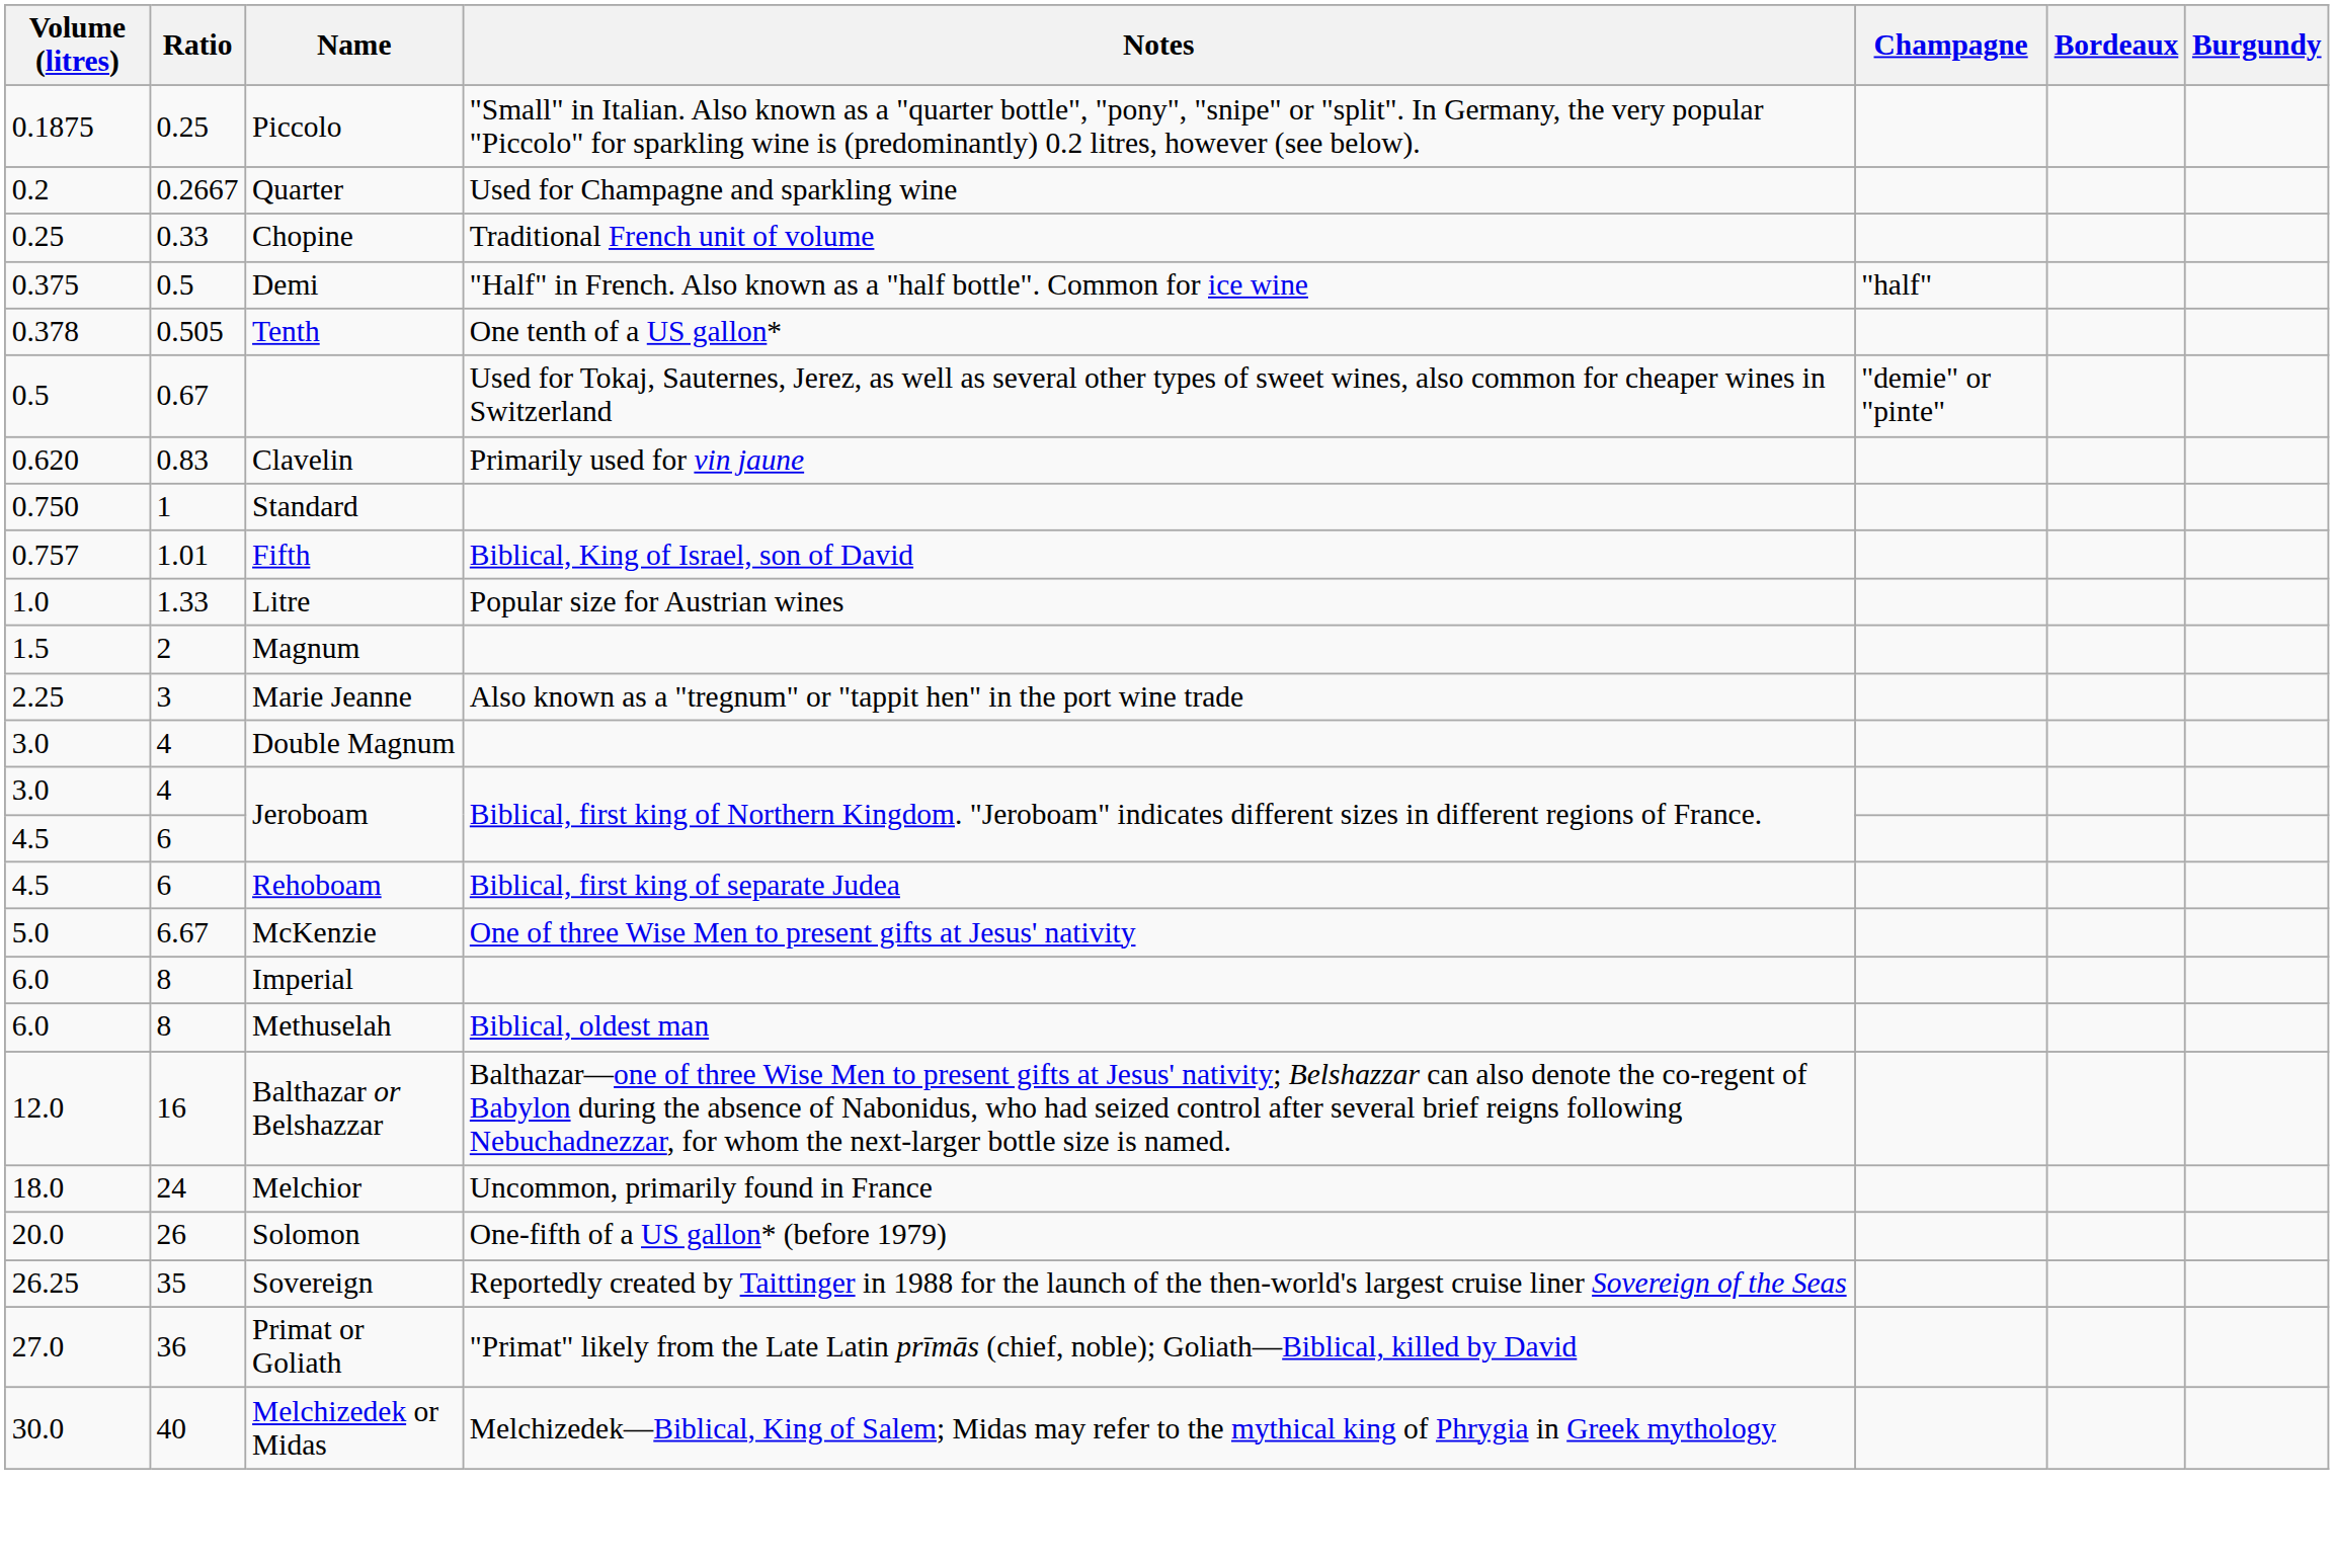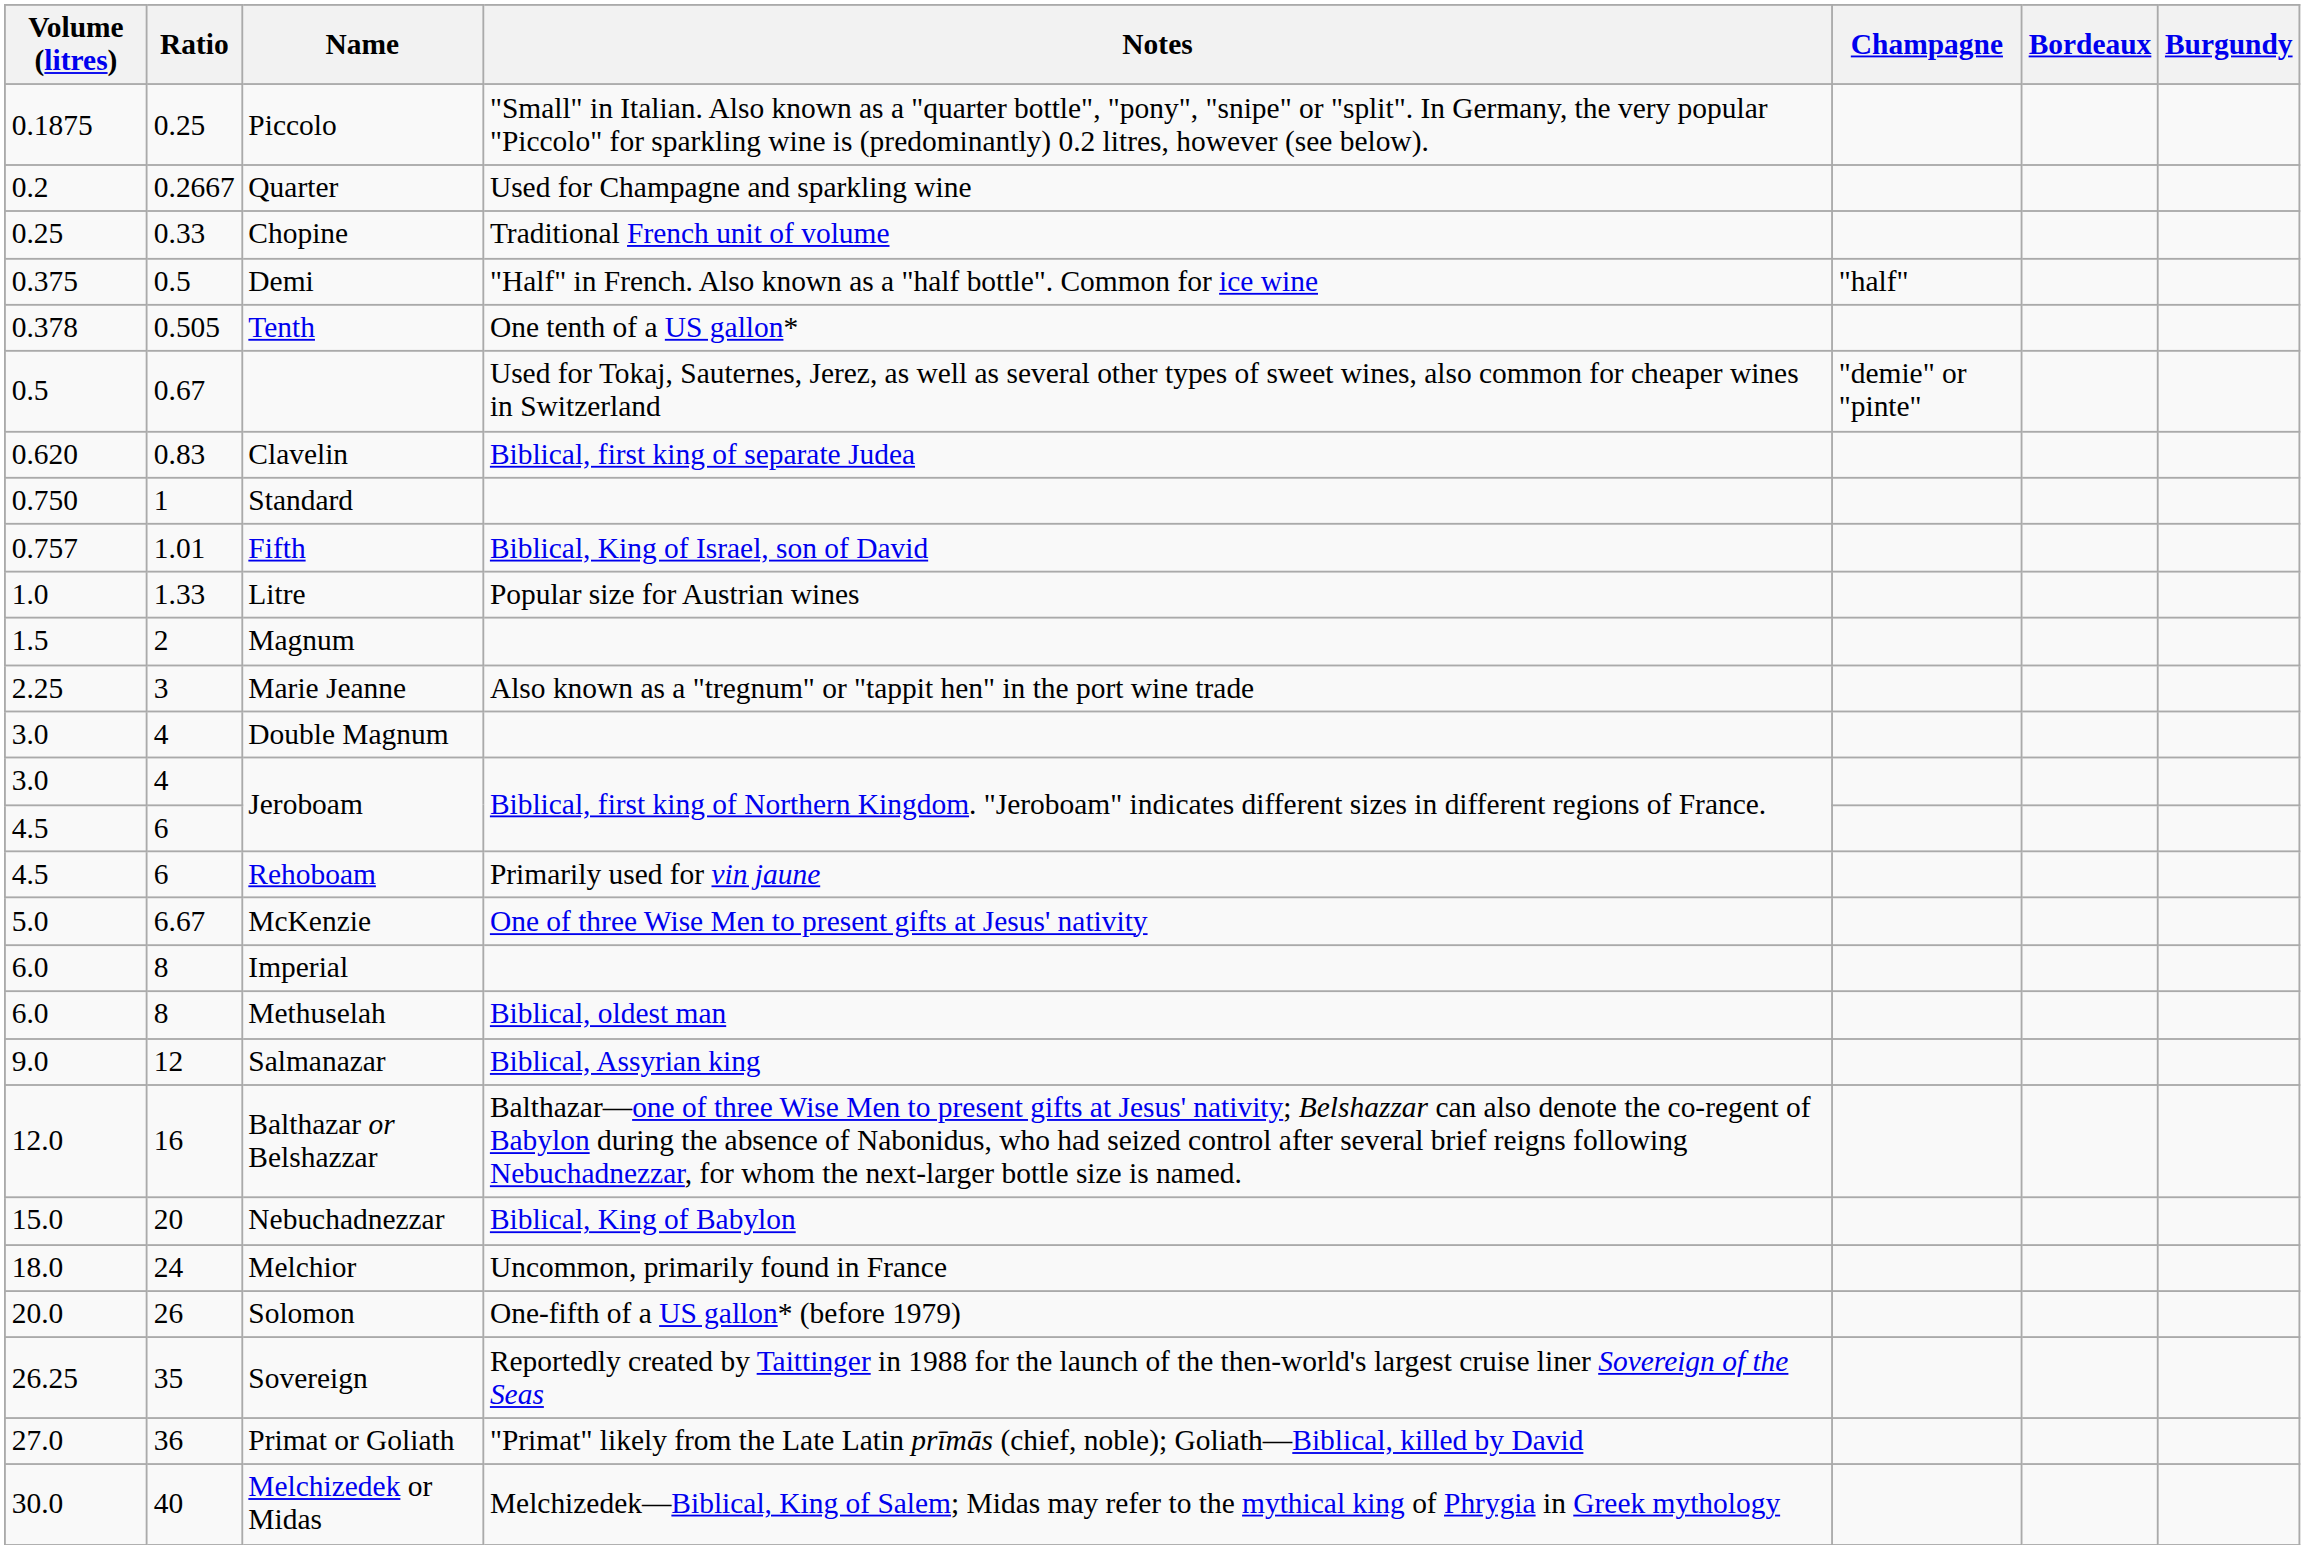 <table class="wikitable">
 <tr>
 <th>Volume (<a href='#'>litres</a>)</th>
 <th>Ratio</th>
 <th>Name</th>
 <th>Notes</th>
 <th><a href='#'>Champagne</a></th>
 <th><a href='#'>Bordeaux</a></th>
 <th><a href='#'>Burgundy</a></th>
 </tr>
 <tr>
 <td>0.1875</td>
 <td>0.25</td>
 <td>Piccolo</td>
 <td>"Small" in Italian. Also known as a "quarter bottle", "pony", "snipe" or "split". In Germany, the very popular "Piccolo" for sparkling wine is (predominantly) 0.2 litres, however (see below).</td>
 <td></td>
 <td></td>
 <td></td>
 </tr>
 <tr>
 <td>0.2</td>
 <td>0.2667</td>
 <td>Quarter</td>
 <td>Used for Champagne and sparkling wine</td>
 <td></td>
 <td></td>
 <td></td>
 </tr>
 <tr>
 <td>0.25</td>
 <td>0.33</td>
 <td>Chopine</td>
 <td>Traditional <a href='#'>French unit of volume</a></td>
 <td></td>
 <td></td>
 <td></td>
 </tr>
 <tr>
 <td>0.375</td>
 <td>0.5</td>
 <td>Demi</td>
 <td>"Half" in French. Also known as a "half bottle". Common for <a href='#'>ice wine</a></td>
 <td> "half"</td>
 <td></td>
 <td></td>
 </tr>
 <tr>
 <td>0.378</td>
 <td>0.505</td>
 <td><a href='#'>Tenth</a></td>
 <td>One tenth of a <a href='#'>US gallon</a>*</td>
 <td></td>
 <td></td>
 <td></td>
 </tr>
 <tr>
 <td>0.5</td>
 <td>0.67</td>
 <td></td>
 <td>Used for Tokaj, Sauternes, Jerez, as well as several other types of sweet wines, also common for cheaper wines in Switzerland</td>
 <td> "demie" or "pinte"</td>
 <td></td>
 <td></td>
 </tr>
 <tr>
 <td>0.620</td>
 <td>0.83</td>
 <td>Clavelin</td>
-<td>Primarily used for <em><a href='#'>vin jaune</a></em></td>
+<td><a href='#'>Biblical, first king of separate Judea</a></td>
 <td></td>
 <td></td>
 <td></td>
 </tr>
 <tr>
 <td>0.750</td>
 <td>1</td>
 <td>Standard</td>
 <td></td>
 <td></td>
 <td></td>
 <td></td>
 </tr>
 <tr>
 <td>0.757</td>
 <td>1.01</td>
 <td><a href='#'>Fifth</a></td>
 <td><a href='#'>Biblical, King of Israel, son of David</a></td>
 <td></td>
 <td></td>
 <td></td>
 </tr>
 <tr>
 <td>1.0</td>
 <td>1.33</td>
 <td>Litre</td>
 <td>Popular size for Austrian wines</td>
 <td></td>
 <td></td>
 <td></td>
 </tr>
 <tr>
 <td>1.5</td>
 <td>2</td>
 <td>Magnum</td>
 <td></td>
 <td></td>
 <td></td>
 <td></td>
 </tr>
 <tr>
 <td>2.25</td>
 <td>3</td>
 <td>Marie Jeanne</td>
 <td>Also known as a "tregnum" or "tappit hen" in the port wine trade</td>
 <td></td>
 <td></td>
 <td></td>
 </tr>
 <tr>
 <td>3.0</td>
 <td>4</td>
 <td>Double Magnum</td>
 <td></td>
 <td></td>
 <td></td>
 <td></td>
 </tr>
 <tr>
 <td>3.0</td>
 <td>4</td>
 <td rowspan="2">Jeroboam</td>
 <td rowspan="2"><a href='#'>Biblical, first king of Northern Kingdom</a>. "Jeroboam" indicates different sizes in different regions of France.</td>
 <td></td>
 <td></td>
 <td></td>
 </tr>
 <tr>
 <td>4.5</td>
 <td>6</td>
 <td></td>
 <td></td>
 <td></td>
 </tr>
 <tr>
 <td>4.5</td>
 <td>6</td>
 <td><a href='#'>Rehoboam</a></td>
-<td><a href='#'>Biblical, first king of separate Judea</a></td>
+<td>Primarily used for <em><a href='#'>vin jaune</a></em></td>
 <td></td>
 <td></td>
 <td></td>
 </tr>
 <tr>
 <td>5.0</td>
 <td>6.67</td>
 <td>McKenzie</td>
 <td><a href='#'>One of three Wise Men to present gifts at Jesus' nativity</a></td>
 <td></td>
 <td></td>
 <td></td>
 </tr>
 <tr>
 <td>6.0</td>
 <td>8</td>
 <td>Imperial</td>
 <td></td>
 <td></td>
 <td></td>
 <td></td>
 </tr>
 <tr>
 <td>6.0</td>
 <td>8</td>
 <td>Methuselah</td>
 <td><a href='#'>Biblical, oldest man</a></td>
 <td></td>
 <td></td>
 <td></td>
 </tr>
 <tr>
+<td>9.0</td>
+<td>12</td>
+<td>Salmanazar</td>
+<td><a href='#'>Biblical, Assyrian king</a></td>
+<td></td>
+<td></td>
+<td></td>
+</tr>
+<tr>
 <td>12.0</td>
 <td>16</td>
 <td>Balthazar <em>or</em> Belshazzar</td>
 <td>Balthazar—<a href='#'>one of three Wise Men to present gifts at Jesus' nativity</a>; <em>Belshazzar</em> can also denote the co-regent of <a href='#'>Babylon</a> during the absence of Nabonidus, who had seized control after several brief reigns following <a href='#'>Nebuchadnezzar</a>, for whom the next-larger bottle size is named.</td>
+<td></td>
+<td></td>
+<td></td>
+</tr>
+<tr>
+<td>15.0</td>
+<td>20</td>
+<td>Nebuchadnezzar</td>
+<td><a href='#'>Biblical, King of Babylon</a></td>
 <td></td>
 <td></td>
 <td></td>
 </tr>
 <tr>
 <td>18.0</td>
 <td>24</td>
 <td>Melchior</td>
 <td>Uncommon, primarily found in France</td>
 <td></td>
 <td></td>
 <td></td>
 </tr>
 <tr>
 <td>20.0</td>
 <td>26</td>
 <td>Solomon</td>
 <td>One-fifth of a <a href='#'>US gallon</a>* (before 1979)</td>
 <td></td>
 <td></td>
 <td></td>
 </tr>
 <tr>
 <td>26.25</td>
 <td>35</td>
 <td>Sovereign</td>
 <td>Reportedly created by <a href='#'>Taittinger</a> in 1988 for the launch of the then-world's largest cruise liner <em><a href='#'>Sovereign of the Seas</a></em></td>
 <td></td>
 <td></td>
 <td></td>
 </tr>
 <tr>
 <td>27.0</td>
 <td>36</td>
 <td>Primat or Goliath</td>
 <td>"Primat" likely from the Late Latin <em>prīmās</em> (chief, noble); Goliath—<a href='#'>Biblical, killed by David</a></td>
 <td></td>
 <td></td>
 <td></td>
 </tr>
 <tr>
 <td>30.0</td>
 <td>40</td>
 <td><a href='#'>Melchizedek</a> or Midas</td>
 <td>Melchizedek—<a href='#'>Biblical, King of Salem</a>; Midas may refer to the <a href='#'>mythical king</a> of <a href='#'>Phrygia</a> in <a href='#'>Greek mythology</a></td>
 <td></td>
 <td></td>
 <td></td>
 </tr>
 </table>
